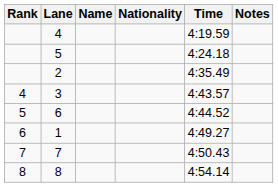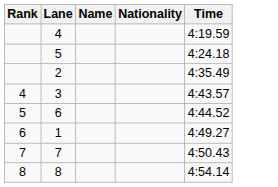 <table class="wikitable sortable" style="text-align:center">
 <tr>
 <th>Rank</th>
 <th>Lane</th>
 <th>Name</th>
 <th>Nationality</th>
 <th>Time</th>
-<th>Notes</th>
 </tr>
 <tr>
 <td></td>
 <td>4</td>
 <td style="text-align:left"></td>
 <td style="text-align:left"></td>
 <td>4:19.59</td>
-<td></td>
 </tr>
 <tr>
 <td></td>
 <td>5</td>
 <td style="text-align:left"></td>
 <td style="text-align:left"></td>
 <td>4:24.18</td>
-<td></td>
 </tr>
 <tr>
 <td></td>
 <td>2</td>
 <td style="text-align:left"></td>
 <td style="text-align:left"></td>
 <td>4:35.49</td>
-<td></td>
 </tr>
 <tr>
 <td>4</td>
 <td>3</td>
 <td style="text-align:left"></td>
 <td style="text-align:left"></td>
 <td>4:43.57</td>
-<td></td>
 </tr>
 <tr>
 <td>5</td>
 <td>6</td>
 <td style="text-align:left"></td>
 <td style="text-align:left"></td>
 <td>4:44.52</td>
-<td></td>
 </tr>
 <tr>
 <td>6</td>
 <td>1</td>
 <td style="text-align:left"></td>
 <td style="text-align:left"></td>
 <td>4:49.27</td>
-<td></td>
 </tr>
 <tr>
 <td>7</td>
 <td>7</td>
 <td style="text-align:left"></td>
 <td style="text-align:left"></td>
 <td>4:50.43</td>
-<td></td>
 </tr>
 <tr>
 <td>8</td>
 <td>8</td>
 <td style="text-align:left"></td>
 <td style="text-align:left"></td>
 <td>4:54.14</td>
-<td></td>
 </tr>
 </table>
